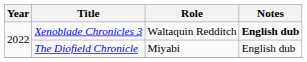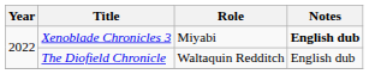 <table class="wikitable sortable">
 <tr>
 <th>Year</th>
 <th>Title</th>
 <th>Role</th>
 <th class="unsortable">Notes</th>
 </tr>
 <tr>
 <td rowspan="2">2022</td>
 <td><em><a href='#'>Xenoblade Chronicles 3</a></em></td>
-<td>Waltaquin Redditch</td>
+<td>Miyabi</td>
 <td><strong>English dub</strong></td>
 </tr>
 <tr>
 <td><em><a href='#'>The Diofield Chronicle</a></em></td>
-<td>Miyabi</td>
+<td>Waltaquin Redditch</td>
 <td>English dub</td>
 </tr>
 <tr>
 </tr>
 </table>
